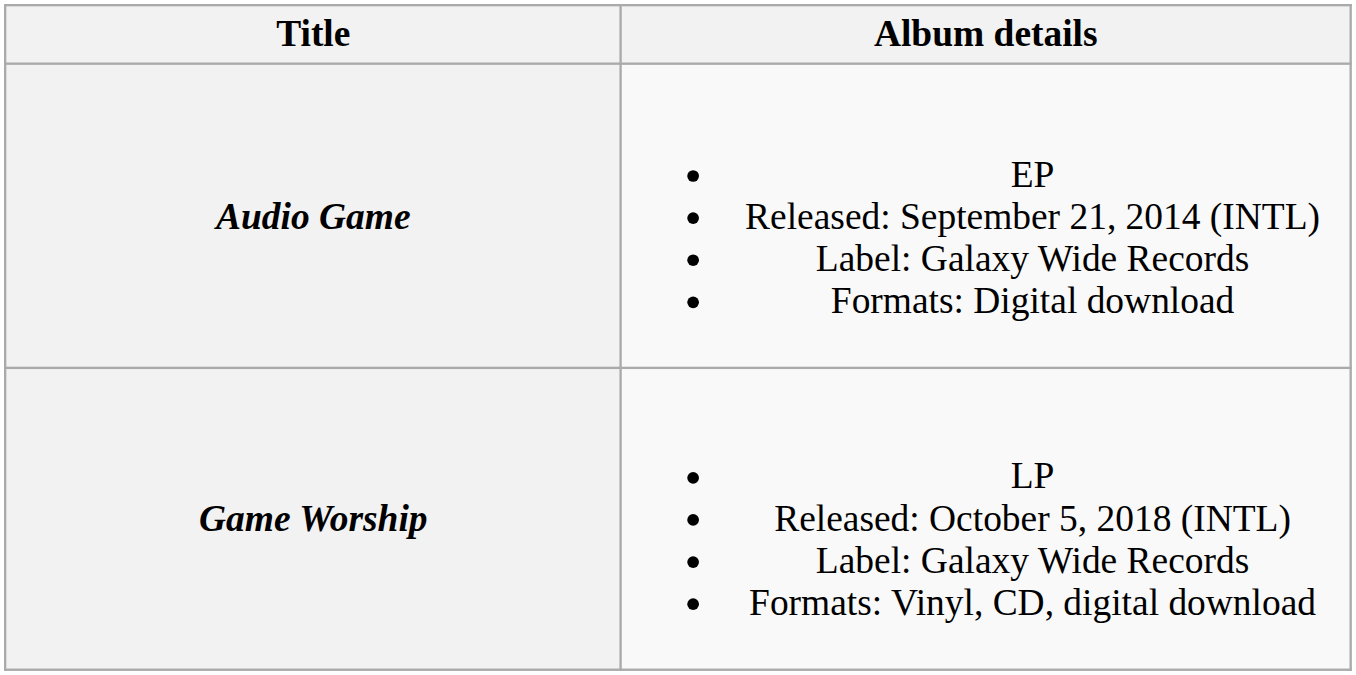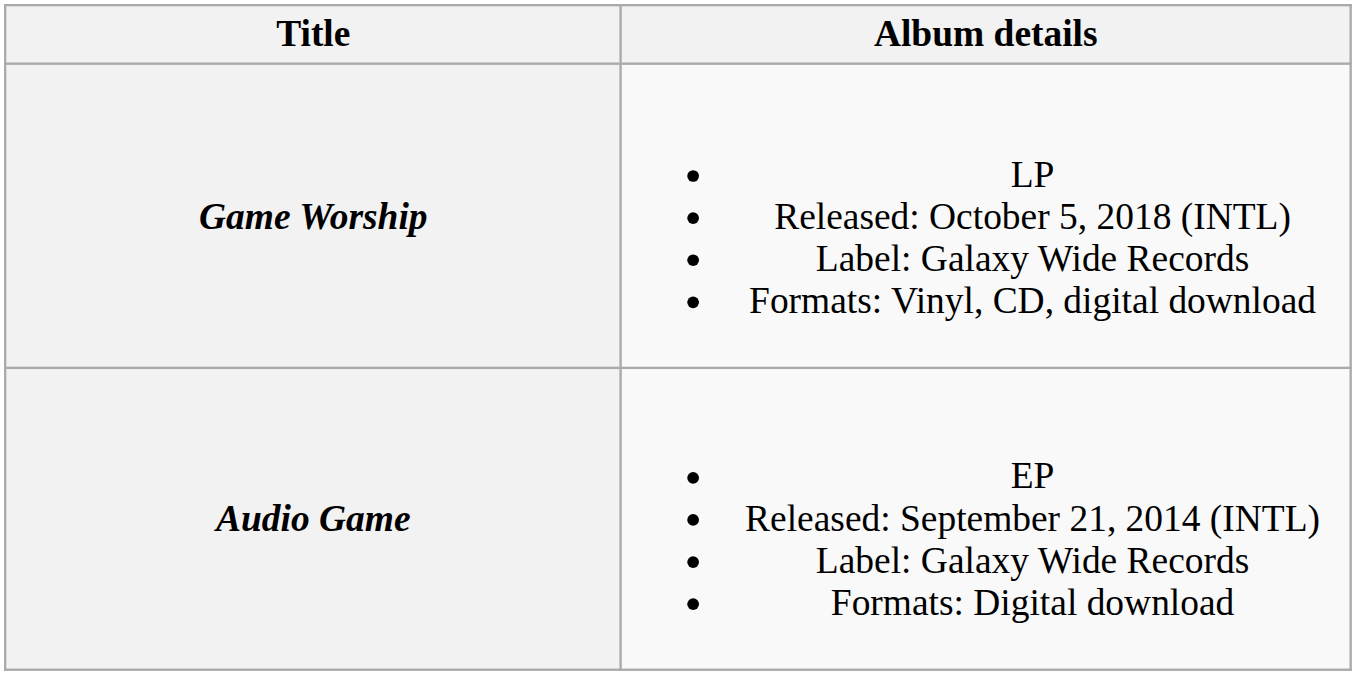 <table class="wikitable plainrowheaders" style="text-align:center;">
 <tr>
 <th scope="col" style="width:16em;">Title</th>
 <th scope="col" style="width:19em;">Album details</th>
 </tr>
 <tr>
+<th scope="row"><em>Game Worship</em></th>
+<td><br><ul><li>LP</li><li>Released: October 5, 2018 <span>(INTL)</span></li><li>Label: Galaxy Wide Records</li><li>Formats: Vinyl, CD, digital download</li></ul></td>
+</tr>
+<tr>
 <th scope="row"><em>Audio Game</em></th>
 <td><br><ul><li>EP</li><li>Released: September 21, 2014 <span>(INTL)</span></li><li>Label: Galaxy Wide Records</li><li>Formats: Digital download</li></ul></td>
 </tr>
-<tr>
-<th scope="row"><em>Game Worship</em></th>
-<td><br><ul><li>LP</li><li>Released: October 5, 2018 <span>(INTL)</span></li><li>Label: Galaxy Wide Records</li><li>Formats: Vinyl, CD, digital download</li></ul></td>
-</tr>
 </table>
